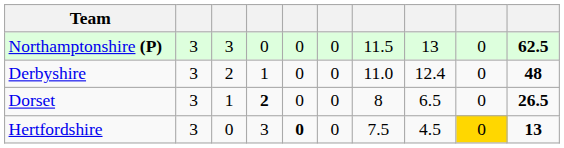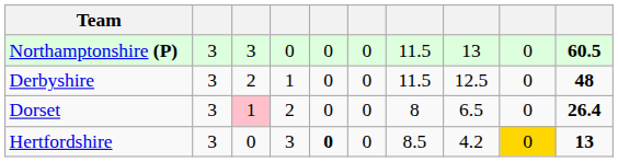 <table class="wikitable" style="text-align:center">
 <tr>
 <th width="150">Team</th>
 <th width="25"></th>
 <th width="25"></th>
 <th width="25"></th>
 <th width="25"></th>
 <th width="25"></th>
 <th width="40"></th>
 <th width="40"></th>
 <th width="40"></th>
 <th width="40"></th>
 </tr>
 <tr style="background:#dfd">
 <td style="text-align:left"><a href='#'>Northamptonshire</a> <strong>(P)</strong></td>
 <td>3</td>
 <td>3</td>
 <td>0</td>
 <td>0</td>
 <td>0</td>
 <td>11.5</td>
 <td>13</td>
 <td>0</td>
-<td><strong>62.5</strong></td>
+<td><strong>60.5</strong></td>
 </tr>
 <tr>
 <td style="text-align:left"><a href='#'>Derbyshire</a></td>
 <td>3</td>
 <td>2</td>
 <td>1</td>
 <td>0</td>
 <td>0</td>
-<td>11.0</td>
-<td>12.4</td>
+<td>11.5</td>
+<td>12.5</td>
 <td>0</td>
 <td><strong>48</strong></td>
 </tr>
 <tr>
 <td style="text-align:left"><a href='#'>Dorset</a></td>
 <td>3</td>
-<td>1</td>
-<td><strong>2</strong></td>
+<td style="background: pink;">1</td>
+<td>2</td>
 <td>0</td>
 <td>0</td>
 <td>8</td>
 <td>6.5</td>
 <td>0</td>
-<td><strong>26.5</strong></td>
+<td><strong>26.4</strong></td>
 </tr>
 <tr>
 <td style="text-align:left"><a href='#'>Hertfordshire</a></td>
 <td>3</td>
 <td>0</td>
 <td>3</td>
 <td><strong>0</strong></td>
 <td>0</td>
-<td>7.5</td>
-<td>4.5</td>
+<td>8.5</td>
+<td>4.2</td>
 <td style="background: gold;">0</td>
 <td><strong>13</strong></td>
 </tr>
 </table>
